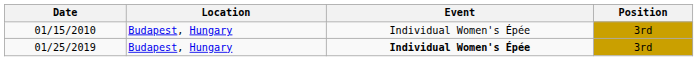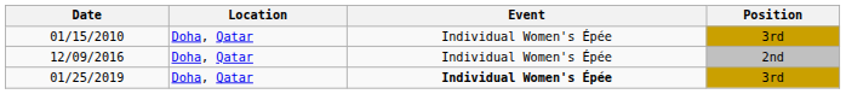 <table class="wikitable" width="50%" style="font-size:90%; text-align:center;">
 <tr>
 <th>Date</th>
 <th>Location</th>
 <th>Event</th>
 <th>Position</th>
 </tr>
 <tr>
 <td>01/15/2010</td>
-<td rowspan="1" align="left"> <a href='#'>Budapest</a>, <a href='#'>Hungary</a></td>
+<td rowspan="1" align="left"> <a href='#'>Doha</a>, <a href='#'>Qatar</a></td>
 <td>Individual Women's Épée</td>
 <td bgcolor="caramel">3rd</td>
 </tr>
 <tr>
+<td>12/09/2016</td>
+<td rowspan="1" align="left"> <a href='#'>Doha</a>, <a href='#'>Qatar</a></td>
+<td>Individual Women's Épée</td>
+<td bgcolor="silver">2nd</td>
+</tr>
+<tr>
 <td>01/25/2019</td>
-<td rowspan="1" align="left"> <a href='#'>Budapest</a>, <a href='#'>Hungary</a></td>
+<td rowspan="1" align="left"> <a href='#'>Doha</a>, <a href='#'>Qatar</a></td>
 <td><strong>Individual Women's Épée</strong></td>
 <td bgcolor="caramel">3rd</td>
 </tr>
 </table>
